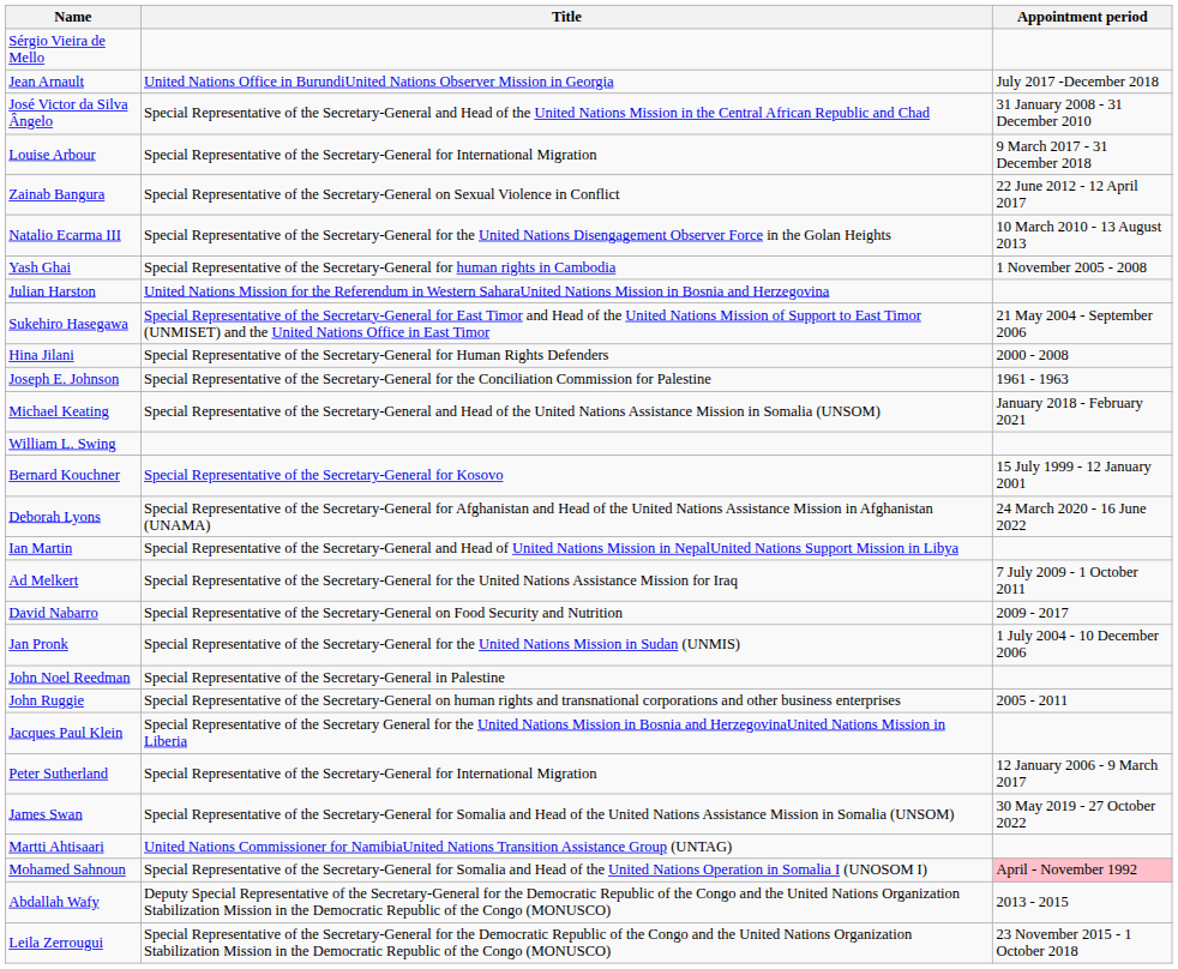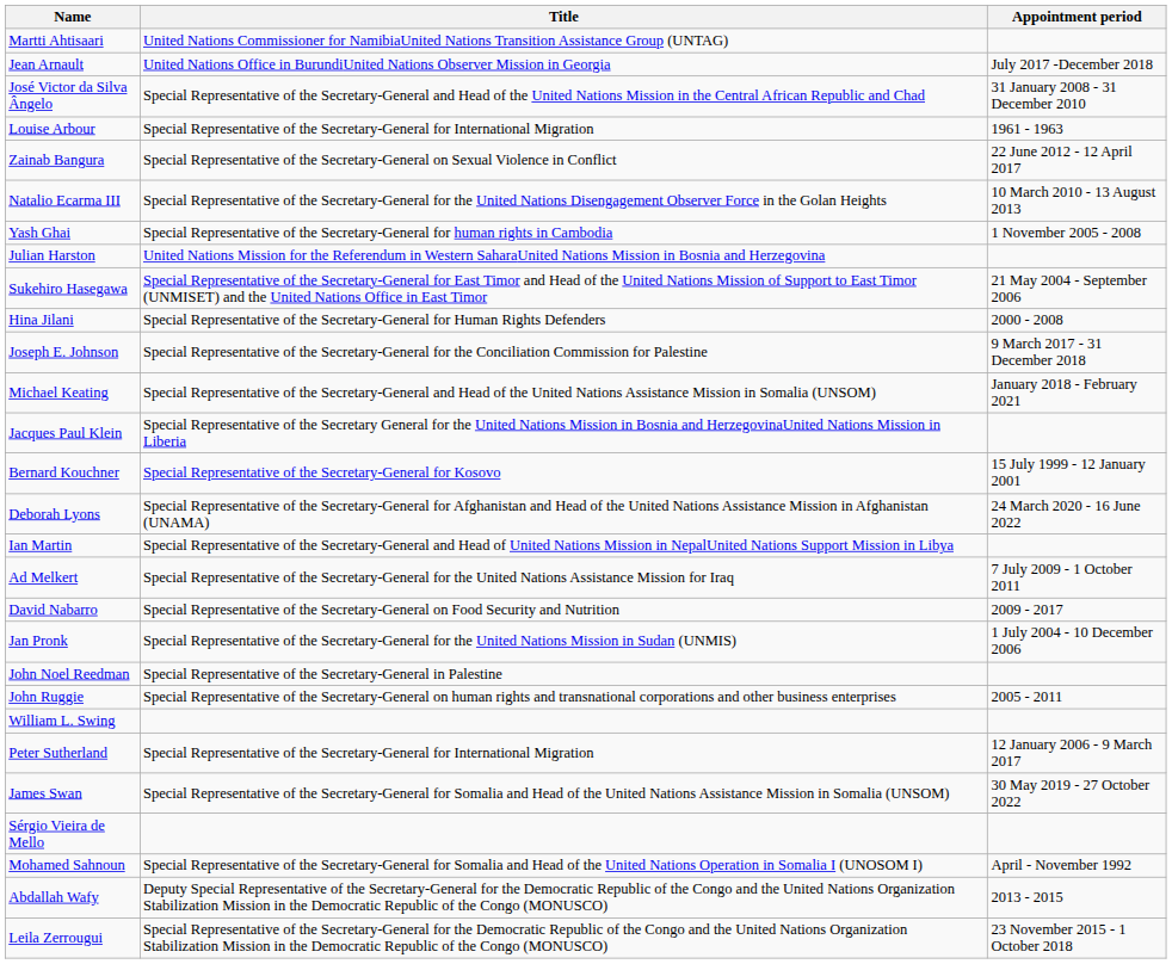 <table class="wikitable mw-collapsible mw-collapsed">
 <tr>
 <th>Name</th>
 <th>Title</th>
 <th>Appointment period</th>
 </tr>
 <tr>
-<td><a href='#'>Sérgio Vieira de Mello</a></td>
-<td></td>
+<td><a href='#'>Martti Ahtisaari</a></td>
+<td><a href='#'>United Nations Commissioner for Namibia</a><a href='#'>United Nations Transition Assistance Group</a> (UNTAG)</td>
 <td></td>
 </tr>
 <tr>
 <td><a href='#'>Jean Arnault</a></td>
 <td><a href='#'>United Nations Office in Burundi</a><a href='#'>United Nations Observer Mission in Georgia</a></td>
 <td> July 2017 -December 2018</td>
 </tr>
 <tr>
 <td><a href='#'>José Victor da Silva Ângelo</a></td>
 <td>Special Representative of the Secretary-General and Head of the <a href='#'>United Nations Mission in the Central African Republic and Chad</a></td>
 <td>31 January 2008 - 31 December 2010</td>
 </tr>
 <tr>
 <td><a href='#'>Louise Arbour</a></td>
 <td>Special Representative of the Secretary-General for International Migration</td>
-<td>9 March 2017 - 31 December 2018</td>
+<td>1961 - 1963</td>
 </tr>
 <tr>
 <td><a href='#'>Zainab Bangura</a></td>
 <td>Special Representative of the Secretary-General on Sexual Violence in Conflict</td>
 <td>22 June 2012 - 12 April 2017</td>
 </tr>
 <tr>
 <td><a href='#'>Natalio Ecarma III</a></td>
 <td>Special Representative of the Secretary-General for the <a href='#'>United Nations Disengagement Observer Force</a> in the Golan Heights</td>
 <td>10 March 2010 - 13 August 2013</td>
 </tr>
 <tr>
 <td><a href='#'>Yash Ghai</a></td>
 <td>Special Representative of the Secretary-General for <a href='#'>human rights in Cambodia</a></td>
 <td>1 November 2005 - 2008</td>
 </tr>
 <tr>
 <td><a href='#'>Julian Harston</a></td>
 <td><a href='#'>United Nations Mission for the Referendum in Western Sahara</a><a href='#'>United Nations Mission in Bosnia and Herzegovina</a></td>
 <td></td>
 </tr>
 <tr>
 <td><a href='#'>Sukehiro Hasegawa</a></td>
 <td><a href='#'>Special Representative of the Secretary-General for East Timor</a> and Head of the <a href='#'>United Nations Mission of Support to East Timor</a> (UNMISET) and the <a href='#'>United Nations Office in East Timor</a></td>
 <td>21 May 2004 - September 2006</td>
 </tr>
 <tr>
 <td><a href='#'>Hina Jilani</a></td>
 <td>Special Representative of the Secretary-General for Human Rights Defenders</td>
 <td>2000 - 2008</td>
 </tr>
 <tr>
 <td><a href='#'>Joseph E. Johnson</a></td>
 <td>Special Representative of the Secretary-General for the Conciliation Commission for Palestine</td>
-<td>1961 - 1963</td>
+<td>9 March 2017 - 31 December 2018</td>
 </tr>
 <tr>
 <td><a href='#'>Michael Keating</a></td>
 <td>Special Representative of the Secretary-General and Head of the United Nations Assistance Mission in Somalia (UNSOM)</td>
 <td>January 2018 - February 2021</td>
 </tr>
 <tr>
-<td><a href='#'>William L. Swing</a></td>
-<td></td>
+<td><a href='#'>Jacques Paul Klein</a></td>
+<td>Special Representative of the Secretary General for the <a href='#'>United Nations Mission in Bosnia and Herzegovina</a><a href='#'>United Nations Mission in Liberia</a></td>
 <td></td>
 </tr>
 <tr>
 <td><a href='#'>Bernard Kouchner</a></td>
 <td><a href='#'>Special Representative of the Secretary-General for Kosovo</a></td>
 <td>15 July 1999 - 12 January 2001</td>
 </tr>
 <tr>
 <td><a href='#'>Deborah Lyons</a></td>
 <td>Special Representative of the Secretary-General for Afghanistan and Head of the United Nations Assistance Mission in Afghanistan (UNAMA)</td>
 <td>24 March 2020 - 16 June 2022</td>
 </tr>
 <tr>
 <td><a href='#'>Ian Martin</a></td>
 <td>Special Representative of the Secretary-General and Head of <a href='#'>United Nations Mission in Nepal</a><a href='#'>United Nations Support Mission in Libya</a></td>
 <td></td>
 </tr>
 <tr>
 <td><a href='#'>Ad Melkert</a></td>
 <td>Special Representative of the Secretary-General for the United Nations Assistance Mission for Iraq</td>
 <td>7 July 2009 - 1 October 2011</td>
 </tr>
 <tr>
 <td><a href='#'>David Nabarro</a></td>
 <td>Special Representative of the Secretary-General on Food Security and Nutrition</td>
 <td>2009 - 2017</td>
 </tr>
 <tr>
 <td><a href='#'>Jan Pronk</a></td>
 <td>Special Representative of the Secretary-General for the <a href='#'>United Nations Mission in Sudan</a> (UNMIS)</td>
 <td>1 July 2004 - 10 December 2006</td>
 </tr>
 <tr>
 <td><a href='#'>John Noel Reedman</a></td>
 <td>Special Representative of the Secretary-General in Palestine</td>
 <td></td>
 </tr>
 <tr>
 <td><a href='#'>John Ruggie</a></td>
 <td>Special Representative of the Secretary-General on human rights and transnational corporations and other business enterprises</td>
 <td>2005 - 2011</td>
 </tr>
 <tr>
-<td><a href='#'>Jacques Paul Klein</a></td>
-<td>Special Representative of the Secretary General for the <a href='#'>United Nations Mission in Bosnia and Herzegovina</a><a href='#'>United Nations Mission in Liberia</a></td>
+<td><a href='#'>William L. Swing</a></td>
+<td></td>
 <td></td>
 </tr>
 <tr>
 <td><a href='#'>Peter Sutherland</a></td>
 <td>Special Representative of the Secretary-General for International Migration</td>
 <td>12 January 2006 - 9 March 2017</td>
 </tr>
 <tr>
 <td><a href='#'>James Swan</a></td>
 <td>Special Representative of the Secretary-General for Somalia and Head of the United Nations Assistance Mission in Somalia (UNSOM)</td>
 <td>30 May 2019 - 27 October 2022</td>
 </tr>
 <tr>
-<td><a href='#'>Martti Ahtisaari</a></td>
-<td><a href='#'>United Nations Commissioner for Namibia</a><a href='#'>United Nations Transition Assistance Group</a> (UNTAG)</td>
+<td><a href='#'>Sérgio Vieira de Mello</a></td>
+<td></td>
 <td></td>
 </tr>
 <tr>
 <td><a href='#'>Mohamed Sahnoun</a></td>
 <td>Special Representative of the Secretary-General for Somalia and Head of the <a href='#'>United Nations Operation in Somalia I</a> (UNOSOM I)</td>
-<td style="background: pink;">April - November 1992</td>
+<td>April - November 1992</td>
 </tr>
 <tr>
 <td><a href='#'>Abdallah Wafy</a></td>
 <td>Deputy Special Representative of the Secretary-General for the Democratic Republic of the Congo and the United Nations Organization Stabilization Mission in the Democratic Republic of the Congo (MONUSCO)</td>
 <td>2013 - 2015</td>
 </tr>
 <tr>
 <td><a href='#'>Leila Zerrougui</a></td>
 <td>Special Representative of the Secretary-General for the Democratic Republic of the Congo and the United Nations Organization Stabilization Mission in the Democratic Republic of the Congo (MONUSCO)</td>
 <td>23 November 2015 - 1 October 2018</td>
 </tr>
 </table>
